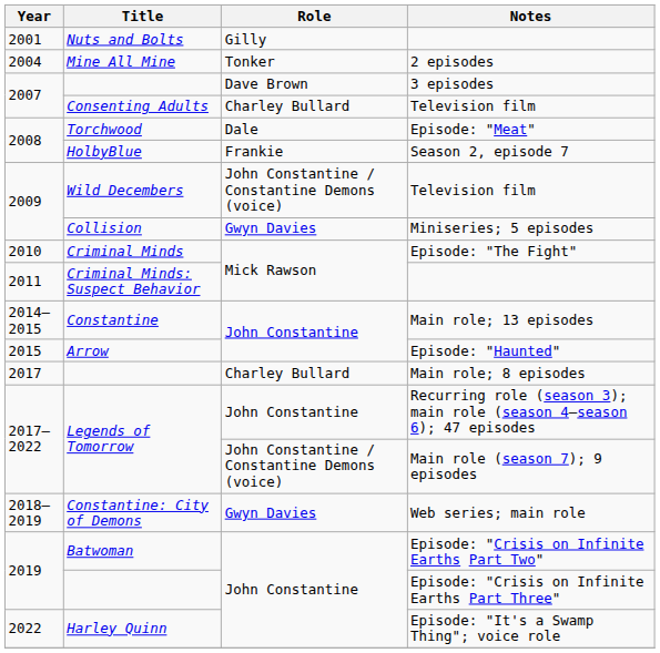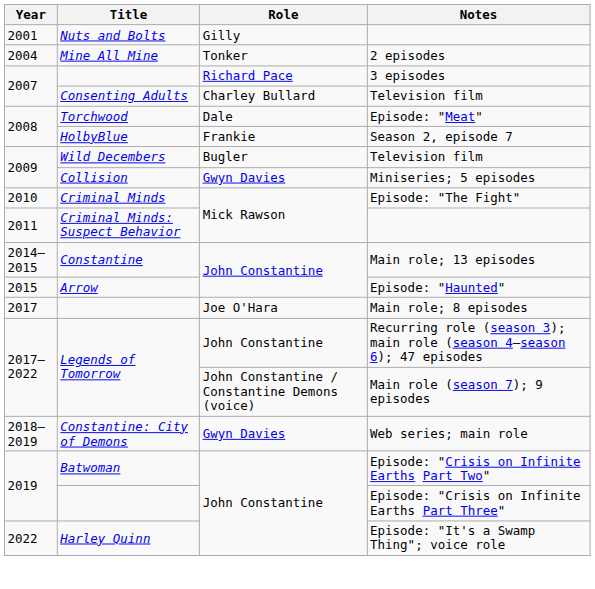 <table class="wikitable sortable">
 <tr>
 <th>Year</th>
 <th>Title</th>
 <th>Role</th>
 <th class="unsortable">Notes</th>
 </tr>
 <tr>
 <td>2001</td>
 <td><em><a href='#'>Nuts and Bolts</a></em></td>
 <td>Gilly</td>
 <td></td>
 </tr>
 <tr>
 <td>2004</td>
 <td><em><a href='#'>Mine All Mine</a></em></td>
 <td>Tonker</td>
 <td>2 episodes</td>
 </tr>
 <tr>
 <td rowspan="2">2007</td>
 <td><em></em></td>
-<td>Dave Brown</td>
+<td><a href='#'>Richard Pace</a></td>
 <td>3 episodes</td>
 </tr>
 <tr>
 <td><em><a href='#'>Consenting Adults</a></em></td>
 <td>Charley Bullard</td>
 <td>Television film</td>
 </tr>
 <tr>
 <td rowspan="2">2008</td>
 <td><em><a href='#'>Torchwood</a></em></td>
 <td>Dale</td>
 <td>Episode: "<a href='#'>Meat</a>"</td>
 </tr>
 <tr>
 <td><em><a href='#'>HolbyBlue</a></em></td>
 <td>Frankie</td>
 <td>Season 2, episode 7</td>
 </tr>
 <tr>
 <td rowspan="2">2009</td>
 <td><em><a href='#'>Wild Decembers</a></em></td>
-<td>John Constantine / Constantine Demons (voice)</td>
+<td>Bugler</td>
 <td>Television film</td>
 </tr>
 <tr>
 <td><em><a href='#'>Collision</a></em></td>
 <td><a href='#'>Gwyn Davies</a></td>
 <td>Miniseries; 5 episodes</td>
 </tr>
 <tr>
 <td>2010</td>
 <td><em><a href='#'>Criminal Minds</a></em></td>
 <td rowspan="2">Mick Rawson</td>
 <td>Episode: "The Fight"</td>
 </tr>
 <tr>
 <td>2011</td>
 <td><em><a href='#'>Criminal Minds: Suspect Behavior</a></em></td>
 <td></td>
 </tr>
 <tr>
 <td>2014–2015</td>
 <td><em><a href='#'>Constantine</a></em></td>
 <td rowspan="2"><a href='#'>John Constantine</a></td>
 <td>Main role; 13 episodes</td>
 </tr>
 <tr>
 <td>2015</td>
 <td><em><a href='#'>Arrow</a></em></td>
 <td>Episode: "<a href='#'>Haunted</a>"</td>
 </tr>
 <tr>
 <td>2017</td>
 <td><em></em></td>
-<td>Charley Bullard</td>
+<td>Joe O'Hara</td>
 <td>Main role; 8 episodes</td>
 </tr>
 <tr>
 <td rowspan="2">2017–2022</td>
 <td rowspan="2"><em><a href='#'>Legends of Tomorrow</a></em></td>
 <td>John Constantine</td>
 <td>Recurring role (<a href='#'>season 3</a>); main role (<a href='#'>season 4</a>–<a href='#'>season 6</a>); 47 episodes</td>
 </tr>
 <tr>
 <td>John Constantine / Constantine Demons (voice)</td>
 <td>Main role (<a href='#'>season 7</a>); 9 episodes</td>
 </tr>
 <tr>
 <td>2018–2019</td>
 <td><em><a href='#'>Constantine: City of Demons</a></em></td>
 <td><a href='#'>Gwyn Davies</a></td>
 <td>Web series; main role</td>
 </tr>
 <tr>
 <td rowspan="2">2019</td>
 <td><em><a href='#'>Batwoman</a></em></td>
 <td rowspan="3">John Constantine</td>
 <td>Episode: "<a href='#'>Crisis on Infinite Earths</a> <a href='#'>Part Two</a>"</td>
 </tr>
 <tr>
 <td><em></em></td>
 <td>Episode: "Crisis on Infinite Earths <a href='#'>Part Three</a>"</td>
 </tr>
 <tr>
 <td>2022</td>
 <td><em><a href='#'>Harley Quinn</a></em></td>
 <td>Episode: "It's a Swamp Thing"; voice role</td>
 </tr>
 <tr>
 </tr>
 </table>
